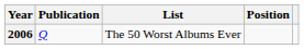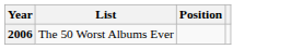 <table class="wikitable plainrowheaders">
 <tr>
 <th scope="col">Year</th>
-<th scope="col">Publication</th>
 <th scope="col">List</th>
 <th scope="col">Position</th>
 <th scope="col"></th>
 </tr>
 <tr>
 <th scope="row">2006</th>
-<td><em><a href='#'>Q</a></em></td>
 <td>The 50 Worst Albums Ever</td>
 <td></td>
 <td></td>
 </tr>
 </table>
